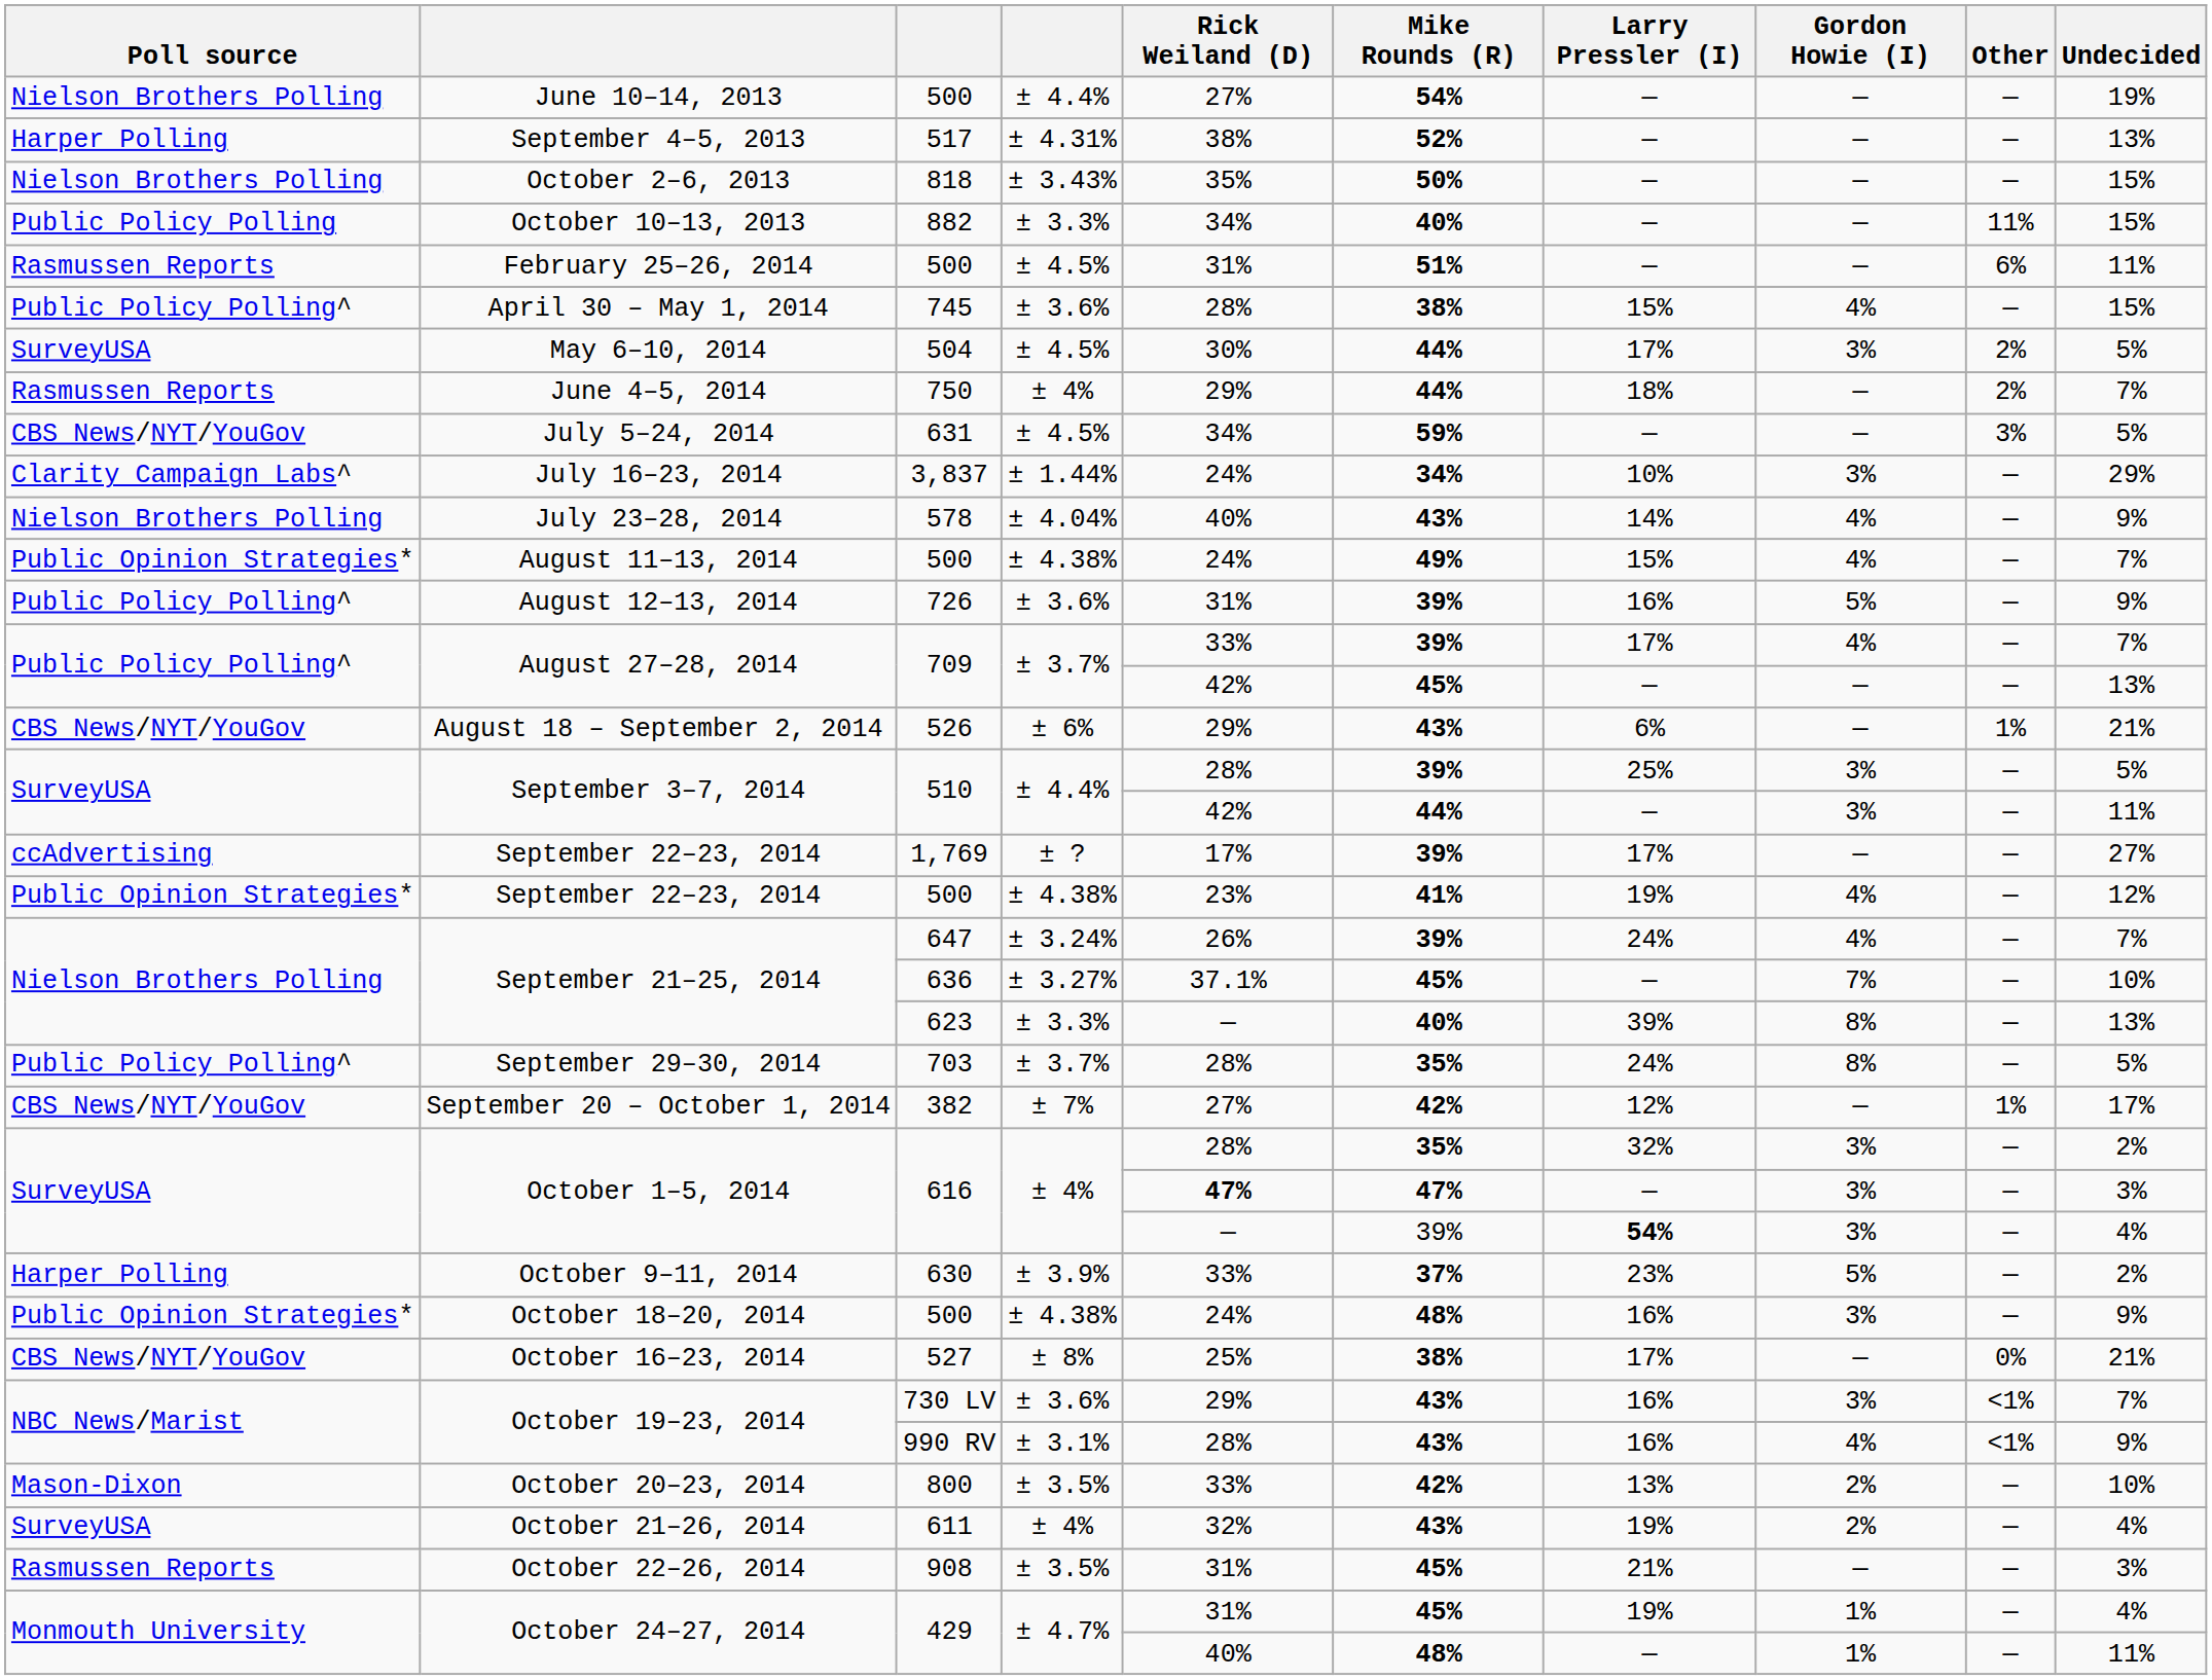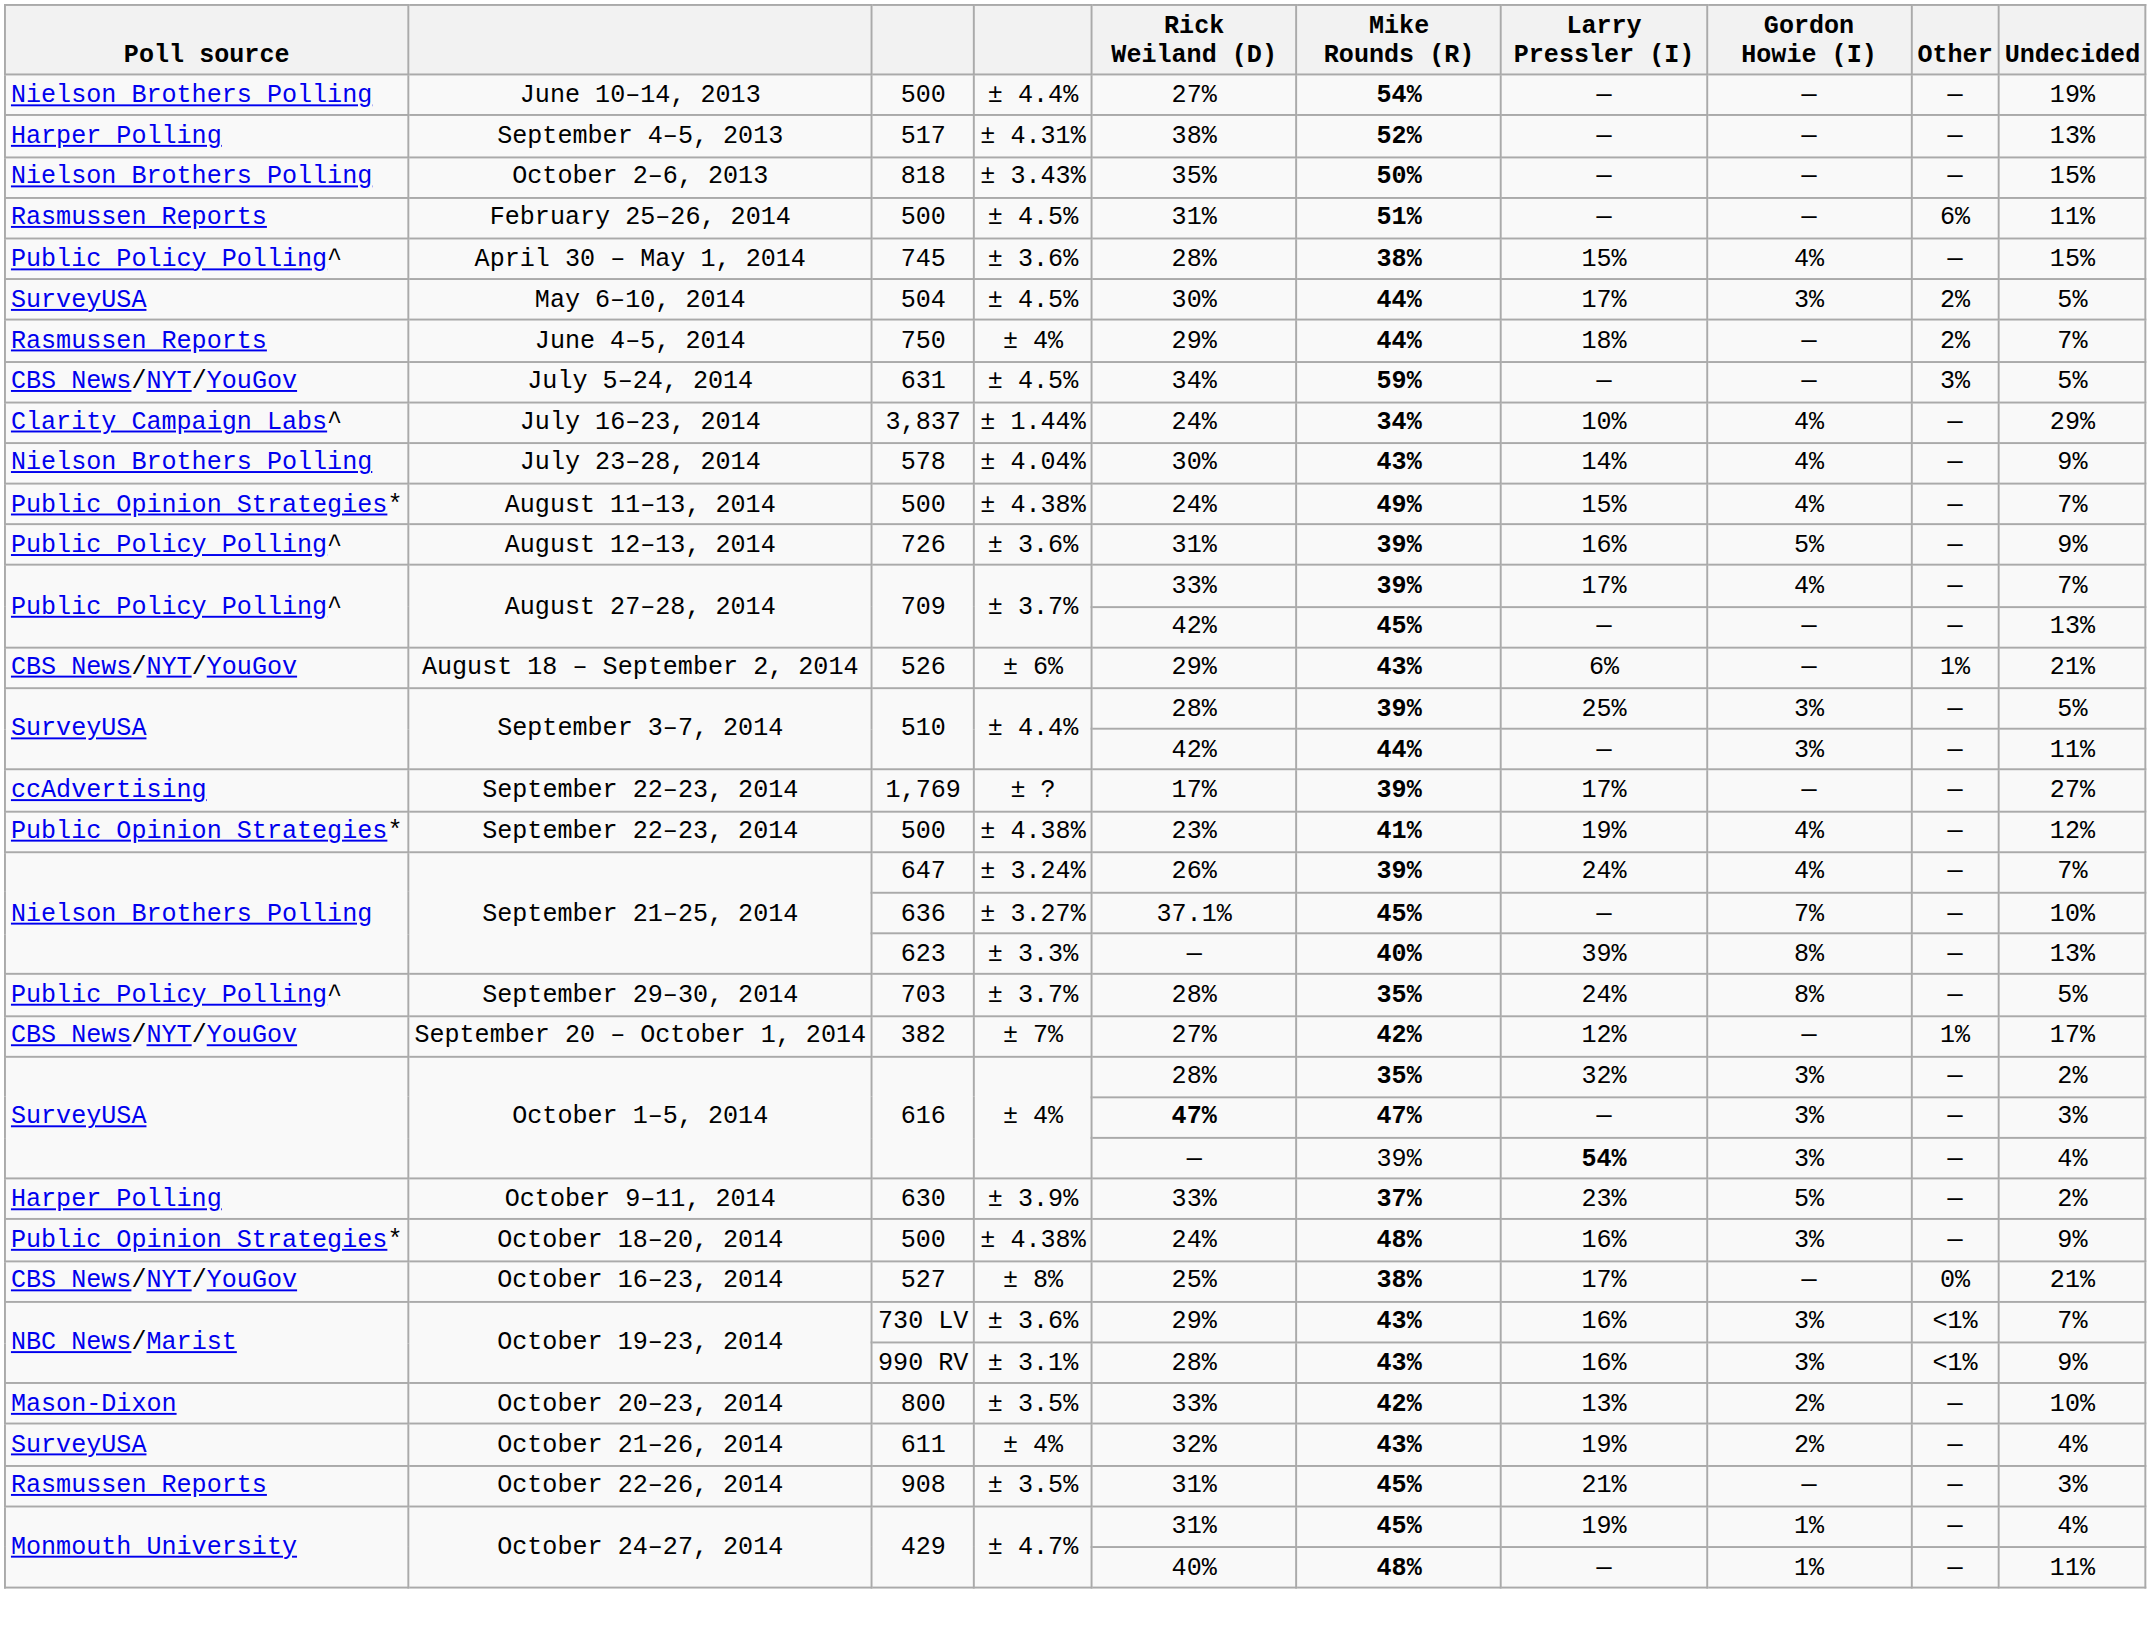 <table class="wikitable" style="text-align:center">
 <tr valign= bottom>
 <th>Poll source</th>
 <th></th>
 <th></th>
 <th></th>
 <th style="width:100px;">Rick<br>Weiland (D)</th>
 <th style="width:100px;">Mike<br>Rounds (R)</th>
 <th style="width:100px;">Larry<br>Pressler (I)</th>
 <th style="width:100px;">Gordon<br>Howie (I)</th>
 <th>Other</th>
 <th>Undecided</th>
 </tr>
 <tr>
 <td align=left><a href='#'>Nielson Brothers Polling</a></td>
 <td>June 10–14, 2013</td>
 <td>500</td>
 <td>± 4.4%</td>
 <td>27%</td>
 <td><strong>54%</strong></td>
 <td>—</td>
 <td>—</td>
 <td>—</td>
 <td>19%</td>
 </tr>
 <tr>
 <td align=left><a href='#'>Harper Polling</a></td>
 <td>September 4–5, 2013</td>
 <td>517</td>
 <td>± 4.31%</td>
 <td>38%</td>
 <td><strong>52%</strong></td>
 <td>—</td>
 <td>—</td>
 <td>—</td>
 <td>13%</td>
 </tr>
 <tr>
 <td align=left><a href='#'>Nielson Brothers Polling</a></td>
 <td>October 2–6, 2013</td>
 <td>818</td>
 <td>± 3.43%</td>
 <td>35%</td>
 <td><strong>50%</strong></td>
 <td>—</td>
 <td>—</td>
 <td>—</td>
-<td>15%</td>
-</tr>
-<tr>
-<td align=left><a href='#'>Public Policy Polling</a></td>
-<td>October 10–13, 2013</td>
-<td>882</td>
-<td>± 3.3%</td>
-<td>34%</td>
-<td><strong>40%</strong></td>
-<td>—</td>
-<td>—</td>
-<td>11%</td>
 <td>15%</td>
 </tr>
 <tr>
 <td align=left><a href='#'>Rasmussen Reports</a></td>
 <td>February 25–26, 2014</td>
 <td>500</td>
 <td>± 4.5%</td>
 <td>31%</td>
 <td><strong>51%</strong></td>
 <td>—</td>
 <td>—</td>
 <td>6%</td>
 <td>11%</td>
 </tr>
 <tr>
 <td align=left><a href='#'>Public Policy Polling</a>^</td>
 <td>April 30 – May 1, 2014</td>
 <td>745</td>
 <td>± 3.6%</td>
 <td>28%</td>
 <td><strong>38%</strong></td>
 <td>15%</td>
 <td>4%</td>
 <td>—</td>
 <td>15%</td>
 </tr>
 <tr>
 <td align=left><a href='#'>SurveyUSA</a></td>
 <td>May 6–10, 2014</td>
 <td>504</td>
 <td>± 4.5%</td>
 <td>30%</td>
 <td><strong>44%</strong></td>
 <td>17%</td>
 <td>3%</td>
 <td>2%</td>
 <td>5%</td>
 </tr>
 <tr>
 <td align=left><a href='#'>Rasmussen Reports</a></td>
 <td>June 4–5, 2014</td>
 <td>750</td>
 <td>± 4%</td>
 <td>29%</td>
 <td><strong>44%</strong></td>
 <td>18%</td>
 <td>—</td>
 <td>2%</td>
 <td>7%</td>
 </tr>
 <tr>
 <td align=left><a href='#'>CBS News</a>/<a href='#'>NYT</a>/<a href='#'>YouGov</a></td>
 <td>July 5–24, 2014</td>
 <td>631</td>
 <td>± 4.5%</td>
 <td>34%</td>
 <td><strong>59%</strong></td>
 <td>—</td>
 <td>—</td>
 <td>3%</td>
 <td>5%</td>
 </tr>
 <tr>
 <td align=left><a href='#'>Clarity Campaign Labs</a>^</td>
 <td>July 16–23, 2014</td>
 <td>3,837</td>
 <td>± 1.44%</td>
 <td>24%</td>
 <td><strong>34%</strong></td>
 <td>10%</td>
-<td>3%</td>
+<td>4%</td>
 <td>—</td>
 <td>29%</td>
 </tr>
 <tr>
 <td align=left><a href='#'>Nielson Brothers Polling</a></td>
 <td>July 23–28, 2014</td>
 <td>578</td>
 <td>± 4.04%</td>
-<td>40%</td>
+<td>30%</td>
 <td><strong>43%</strong></td>
 <td>14%</td>
 <td>4%</td>
 <td>—</td>
 <td>9%</td>
 </tr>
 <tr>
 <td align=left><a href='#'>Public Opinion Strategies</a>*</td>
 <td>August 11–13, 2014</td>
 <td>500</td>
 <td>± 4.38%</td>
 <td>24%</td>
 <td><strong>49%</strong></td>
 <td>15%</td>
 <td>4%</td>
 <td>—</td>
 <td>7%</td>
 </tr>
 <tr>
 <td align=left><a href='#'>Public Policy Polling</a>^</td>
 <td>August 12–13, 2014</td>
 <td>726</td>
 <td>± 3.6%</td>
 <td>31%</td>
 <td><strong>39%</strong></td>
 <td>16%</td>
 <td>5%</td>
 <td>—</td>
 <td>9%</td>
 </tr>
 <tr>
 <td align=left rowspan=2><a href='#'>Public Policy Polling</a>^</td>
 <td rowspan=2>August 27–28, 2014</td>
 <td rowspan=2>709</td>
 <td rowspan=2>± 3.7%</td>
 <td>33%</td>
 <td><strong>39%</strong></td>
 <td>17%</td>
 <td>4%</td>
 <td>—</td>
 <td>7%</td>
 </tr>
 <tr>
 <td>42%</td>
 <td><strong>45%</strong></td>
 <td>—</td>
 <td>—</td>
 <td>—</td>
 <td>13%</td>
 </tr>
 <tr>
 <td align=left><a href='#'>CBS News</a>/<a href='#'>NYT</a>/<a href='#'>YouGov</a></td>
 <td>August 18 – September 2, 2014</td>
 <td>526</td>
 <td>± 6%</td>
 <td>29%</td>
 <td><strong>43%</strong></td>
 <td>6%</td>
 <td>—</td>
 <td>1%</td>
 <td>21%</td>
 </tr>
 <tr>
 <td align=left rowspan=2><a href='#'>SurveyUSA</a></td>
 <td rowspan=2>September 3–7, 2014</td>
 <td rowspan=2>510</td>
 <td rowspan=2>± 4.4%</td>
 <td>28%</td>
 <td><strong>39%</strong></td>
 <td>25%</td>
 <td>3%</td>
 <td>—</td>
 <td>5%</td>
 </tr>
 <tr>
 <td>42%</td>
 <td><strong>44%</strong></td>
 <td>—</td>
 <td>3%</td>
 <td>—</td>
 <td>11%</td>
 </tr>
 <tr>
 <td align=left><a href='#'>ccAdvertising</a></td>
 <td>September 22–23, 2014</td>
 <td>1,769</td>
 <td>± ?</td>
 <td>17%</td>
 <td><strong>39%</strong></td>
 <td>17%</td>
 <td>—</td>
 <td>—</td>
 <td>27%</td>
 </tr>
 <tr>
 <td align=left><a href='#'>Public Opinion Strategies</a>*</td>
 <td>September 22–23, 2014</td>
 <td>500</td>
 <td>± 4.38%</td>
 <td>23%</td>
 <td><strong>41%</strong></td>
 <td>19%</td>
 <td>4%</td>
 <td>—</td>
 <td>12%</td>
 </tr>
 <tr>
 <td align=left rowspan=3><a href='#'>Nielson Brothers Polling</a></td>
 <td rowspan=3>September 21–25, 2014</td>
 <td>647</td>
 <td>± 3.24%</td>
 <td>26%</td>
 <td><strong>39%</strong></td>
 <td>24%</td>
 <td>4%</td>
 <td>—</td>
 <td>7%</td>
 </tr>
 <tr>
 <td>636</td>
 <td>± 3.27%</td>
 <td>37.1%</td>
 <td><strong>45%</strong></td>
 <td>—</td>
 <td>7%</td>
 <td>—</td>
 <td>10%</td>
 </tr>
 <tr>
 <td>623</td>
 <td>± 3.3%</td>
 <td>—</td>
 <td><strong>40%</strong></td>
 <td>39%</td>
 <td>8%</td>
 <td>—</td>
 <td>13%</td>
 </tr>
 <tr>
 <td align=left><a href='#'>Public Policy Polling</a>^</td>
 <td>September 29–30, 2014</td>
 <td>703</td>
 <td>± 3.7%</td>
 <td>28%</td>
 <td><strong>35%</strong></td>
 <td>24%</td>
 <td>8%</td>
 <td>—</td>
 <td>5%</td>
 </tr>
 <tr>
 <td align=left><a href='#'>CBS News</a>/<a href='#'>NYT</a>/<a href='#'>YouGov</a></td>
 <td>September 20 – October 1, 2014</td>
 <td>382</td>
 <td>± 7%</td>
 <td>27%</td>
 <td><strong>42%</strong></td>
 <td>12%</td>
 <td>—</td>
 <td>1%</td>
 <td>17%</td>
 </tr>
 <tr>
 <td align=left rowspan=3><a href='#'>SurveyUSA</a></td>
 <td rowspan=3>October 1–5, 2014</td>
 <td rowspan=3>616</td>
 <td rowspan=3>± 4%</td>
 <td>28%</td>
 <td><strong>35%</strong></td>
 <td>32%</td>
 <td>3%</td>
 <td>—</td>
 <td>2%</td>
 </tr>
 <tr>
 <td><strong>47%</strong></td>
 <td><strong>47%</strong></td>
 <td>—</td>
 <td>3%</td>
 <td>—</td>
 <td>3%</td>
 </tr>
 <tr>
 <td>—</td>
 <td>39%</td>
 <td><strong>54%</strong></td>
 <td>3%</td>
 <td>—</td>
 <td>4%</td>
 </tr>
 <tr>
 <td align=left><a href='#'>Harper Polling</a></td>
 <td>October 9–11, 2014</td>
 <td>630</td>
 <td>± 3.9%</td>
 <td>33%</td>
 <td><strong>37%</strong></td>
 <td>23%</td>
 <td>5%</td>
 <td>—</td>
 <td>2%</td>
 </tr>
 <tr>
 <td align=left><a href='#'>Public Opinion Strategies</a>*</td>
 <td>October 18–20, 2014</td>
 <td>500</td>
 <td>± 4.38%</td>
 <td>24%</td>
 <td><strong>48%</strong></td>
 <td>16%</td>
 <td>3%</td>
 <td>—</td>
 <td>9%</td>
 </tr>
 <tr>
 <td align=left><a href='#'>CBS News</a>/<a href='#'>NYT</a>/<a href='#'>YouGov</a></td>
 <td>October 16–23, 2014</td>
 <td>527</td>
 <td>± 8%</td>
 <td>25%</td>
 <td><strong>38%</strong></td>
 <td>17%</td>
 <td>—</td>
 <td>0%</td>
 <td>21%</td>
 </tr>
 <tr>
 <td align=left rowspan=2><a href='#'>NBC News</a>/<a href='#'>Marist</a></td>
 <td rowspan=2>October 19–23, 2014</td>
 <td>730 LV</td>
 <td>± 3.6%</td>
 <td>29%</td>
 <td><strong>43%</strong></td>
 <td>16%</td>
 <td>3%</td>
 <td><1%</td>
 <td>7%</td>
 </tr>
 <tr>
 <td>990 RV</td>
 <td>± 3.1%</td>
 <td>28%</td>
 <td><strong>43%</strong></td>
 <td>16%</td>
-<td>4%</td>
+<td>3%</td>
 <td><1%</td>
 <td>9%</td>
 </tr>
 <tr>
 <td align=left><a href='#'>Mason-Dixon</a></td>
 <td>October 20–23, 2014</td>
 <td>800</td>
 <td>± 3.5%</td>
 <td>33%</td>
 <td><strong>42%</strong></td>
 <td>13%</td>
 <td>2%</td>
 <td>—</td>
 <td>10%</td>
 </tr>
 <tr>
 <td align=left><a href='#'>SurveyUSA</a></td>
 <td>October 21–26, 2014</td>
 <td>611</td>
 <td>± 4%</td>
 <td>32%</td>
 <td><strong>43%</strong></td>
 <td>19%</td>
 <td>2%</td>
 <td>—</td>
 <td>4%</td>
 </tr>
 <tr>
 <td align=left><a href='#'>Rasmussen Reports</a></td>
 <td>October 22–26, 2014</td>
 <td>908</td>
 <td>± 3.5%</td>
 <td>31%</td>
 <td><strong>45%</strong></td>
 <td>21%</td>
 <td>—</td>
 <td>—</td>
 <td>3%</td>
 </tr>
 <tr>
 <td align=left rowspan=2><a href='#'>Monmouth University</a></td>
 <td rowspan=2>October 24–27, 2014</td>
 <td rowspan=2>429</td>
 <td rowspan=2>± 4.7%</td>
 <td>31%</td>
 <td><strong>45%</strong></td>
 <td>19%</td>
 <td>1%</td>
 <td>—</td>
 <td>4%</td>
 </tr>
 <tr>
 <td>40%</td>
 <td><strong>48%</strong></td>
 <td>—</td>
 <td>1%</td>
 <td>—</td>
 <td>11%</td>
 </tr>
 </table>
